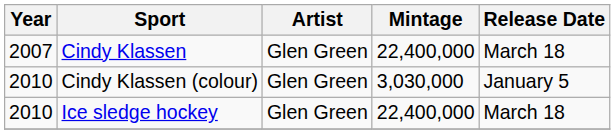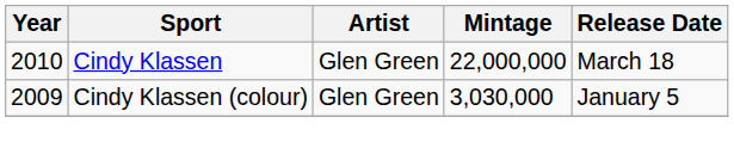 <table class="wikitable">
 <tr>
 <th>Year</th>
 <th>Sport</th>
 <th>Artist</th>
 <th>Mintage</th>
 <th>Release Date</th>
 </tr>
 <tr>
-<td>2007</td>
+<td>2010</td>
 <td><a href='#'>Cindy Klassen</a></td>
 <td>Glen Green</td>
-<td>22,400,000</td>
+<td>22,000,000</td>
 <td>March 18</td>
 </tr>
 <tr>
-<td>2010</td>
+<td>2009</td>
 <td>Cindy Klassen (colour)</td>
 <td>Glen Green</td>
 <td>3,030,000</td>
 <td>January 5</td>
 </tr>
 <tr>
-<td>2010</td>
-<td><a href='#'>Ice sledge hockey</a></td>
-<td>Glen Green</td>
-<td>22,400,000</td>
-<td>March 18</td>
-</tr>
-<tr>
 </tr>
 </table>
